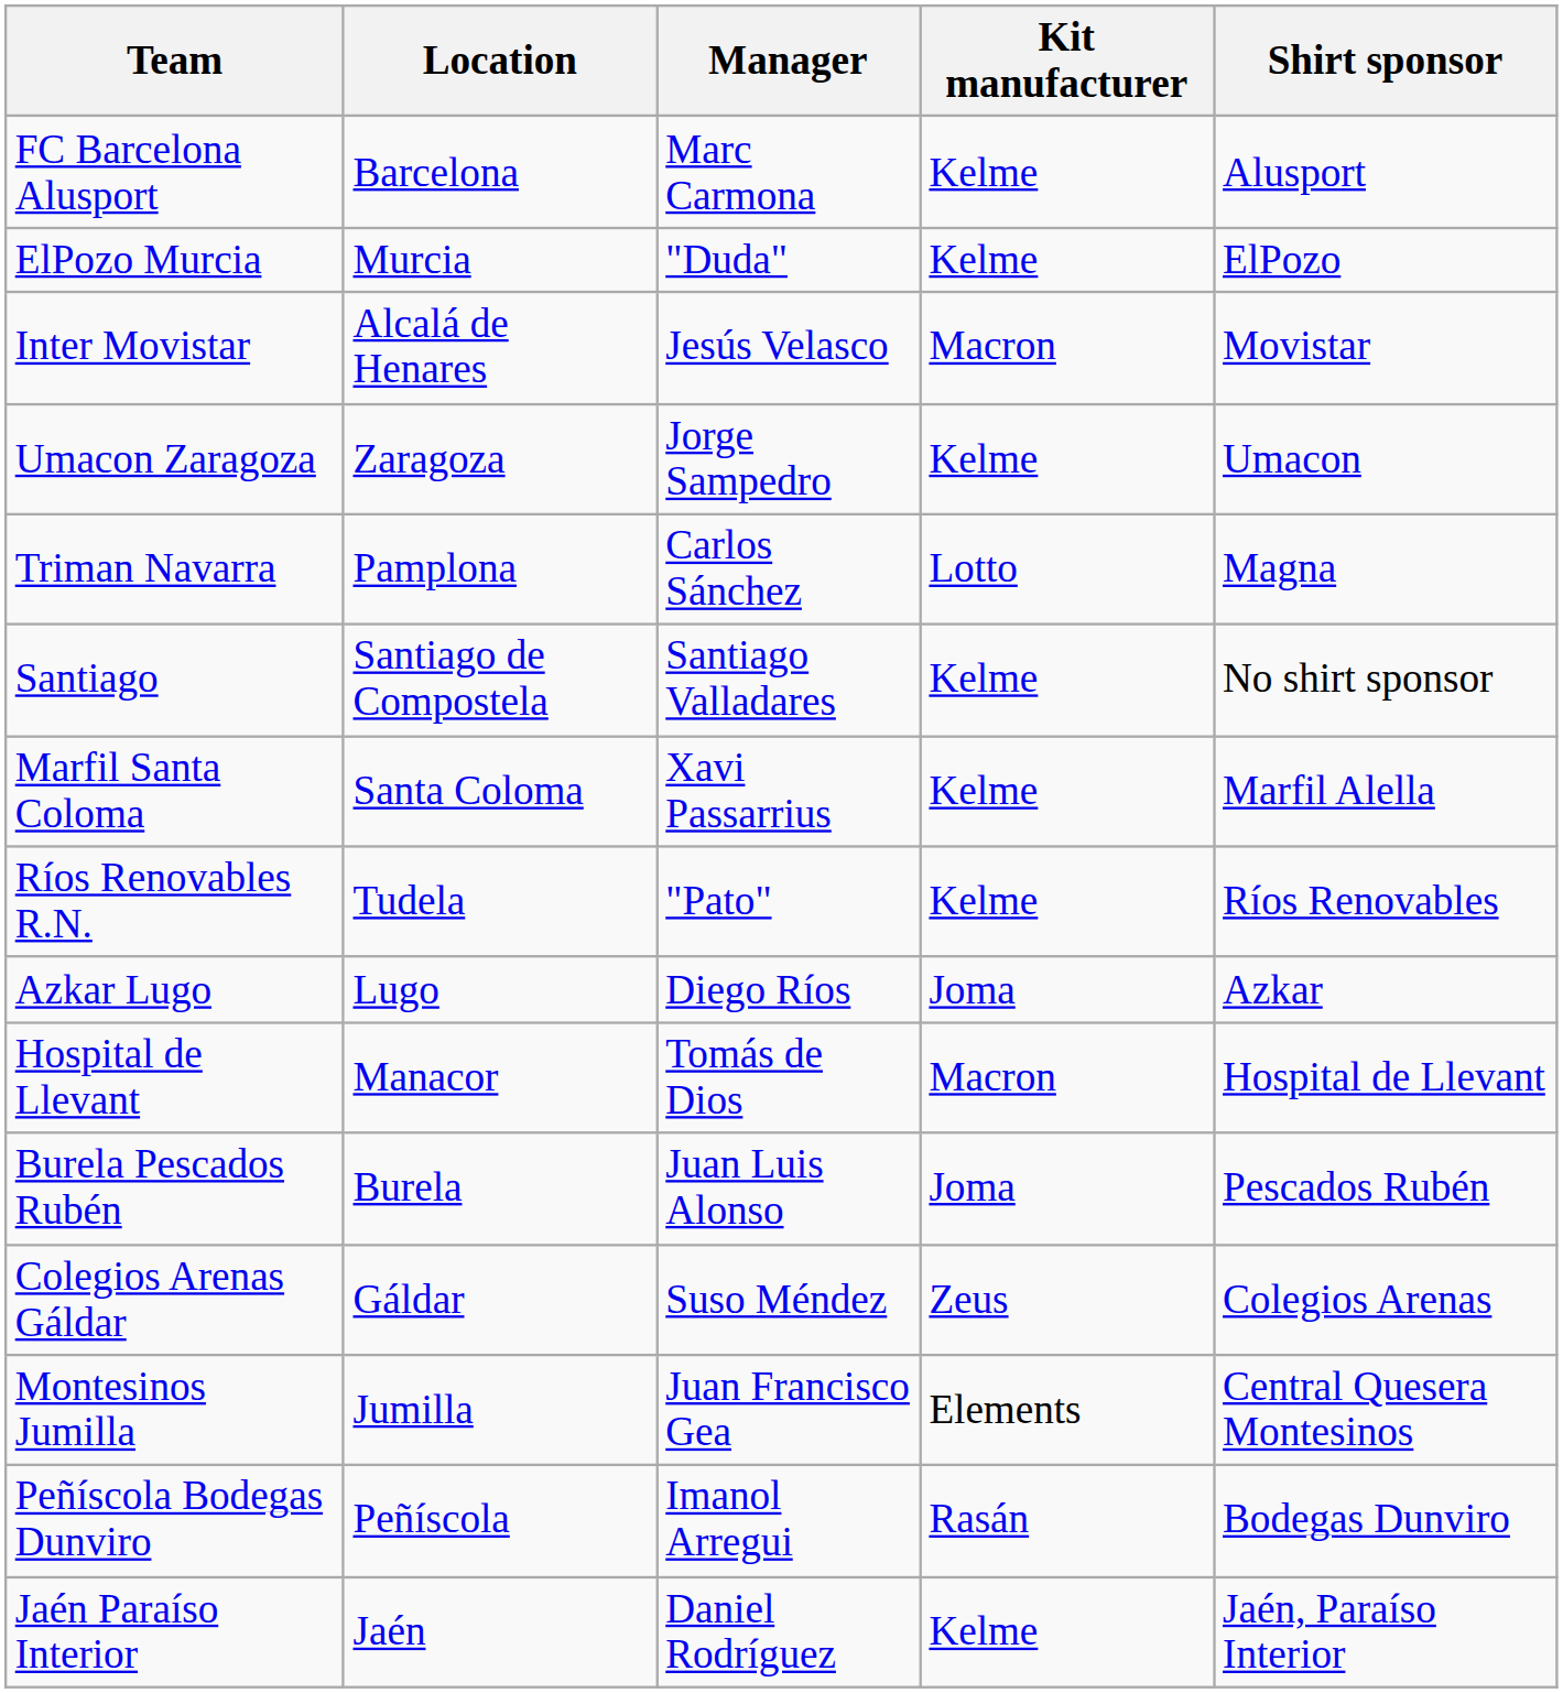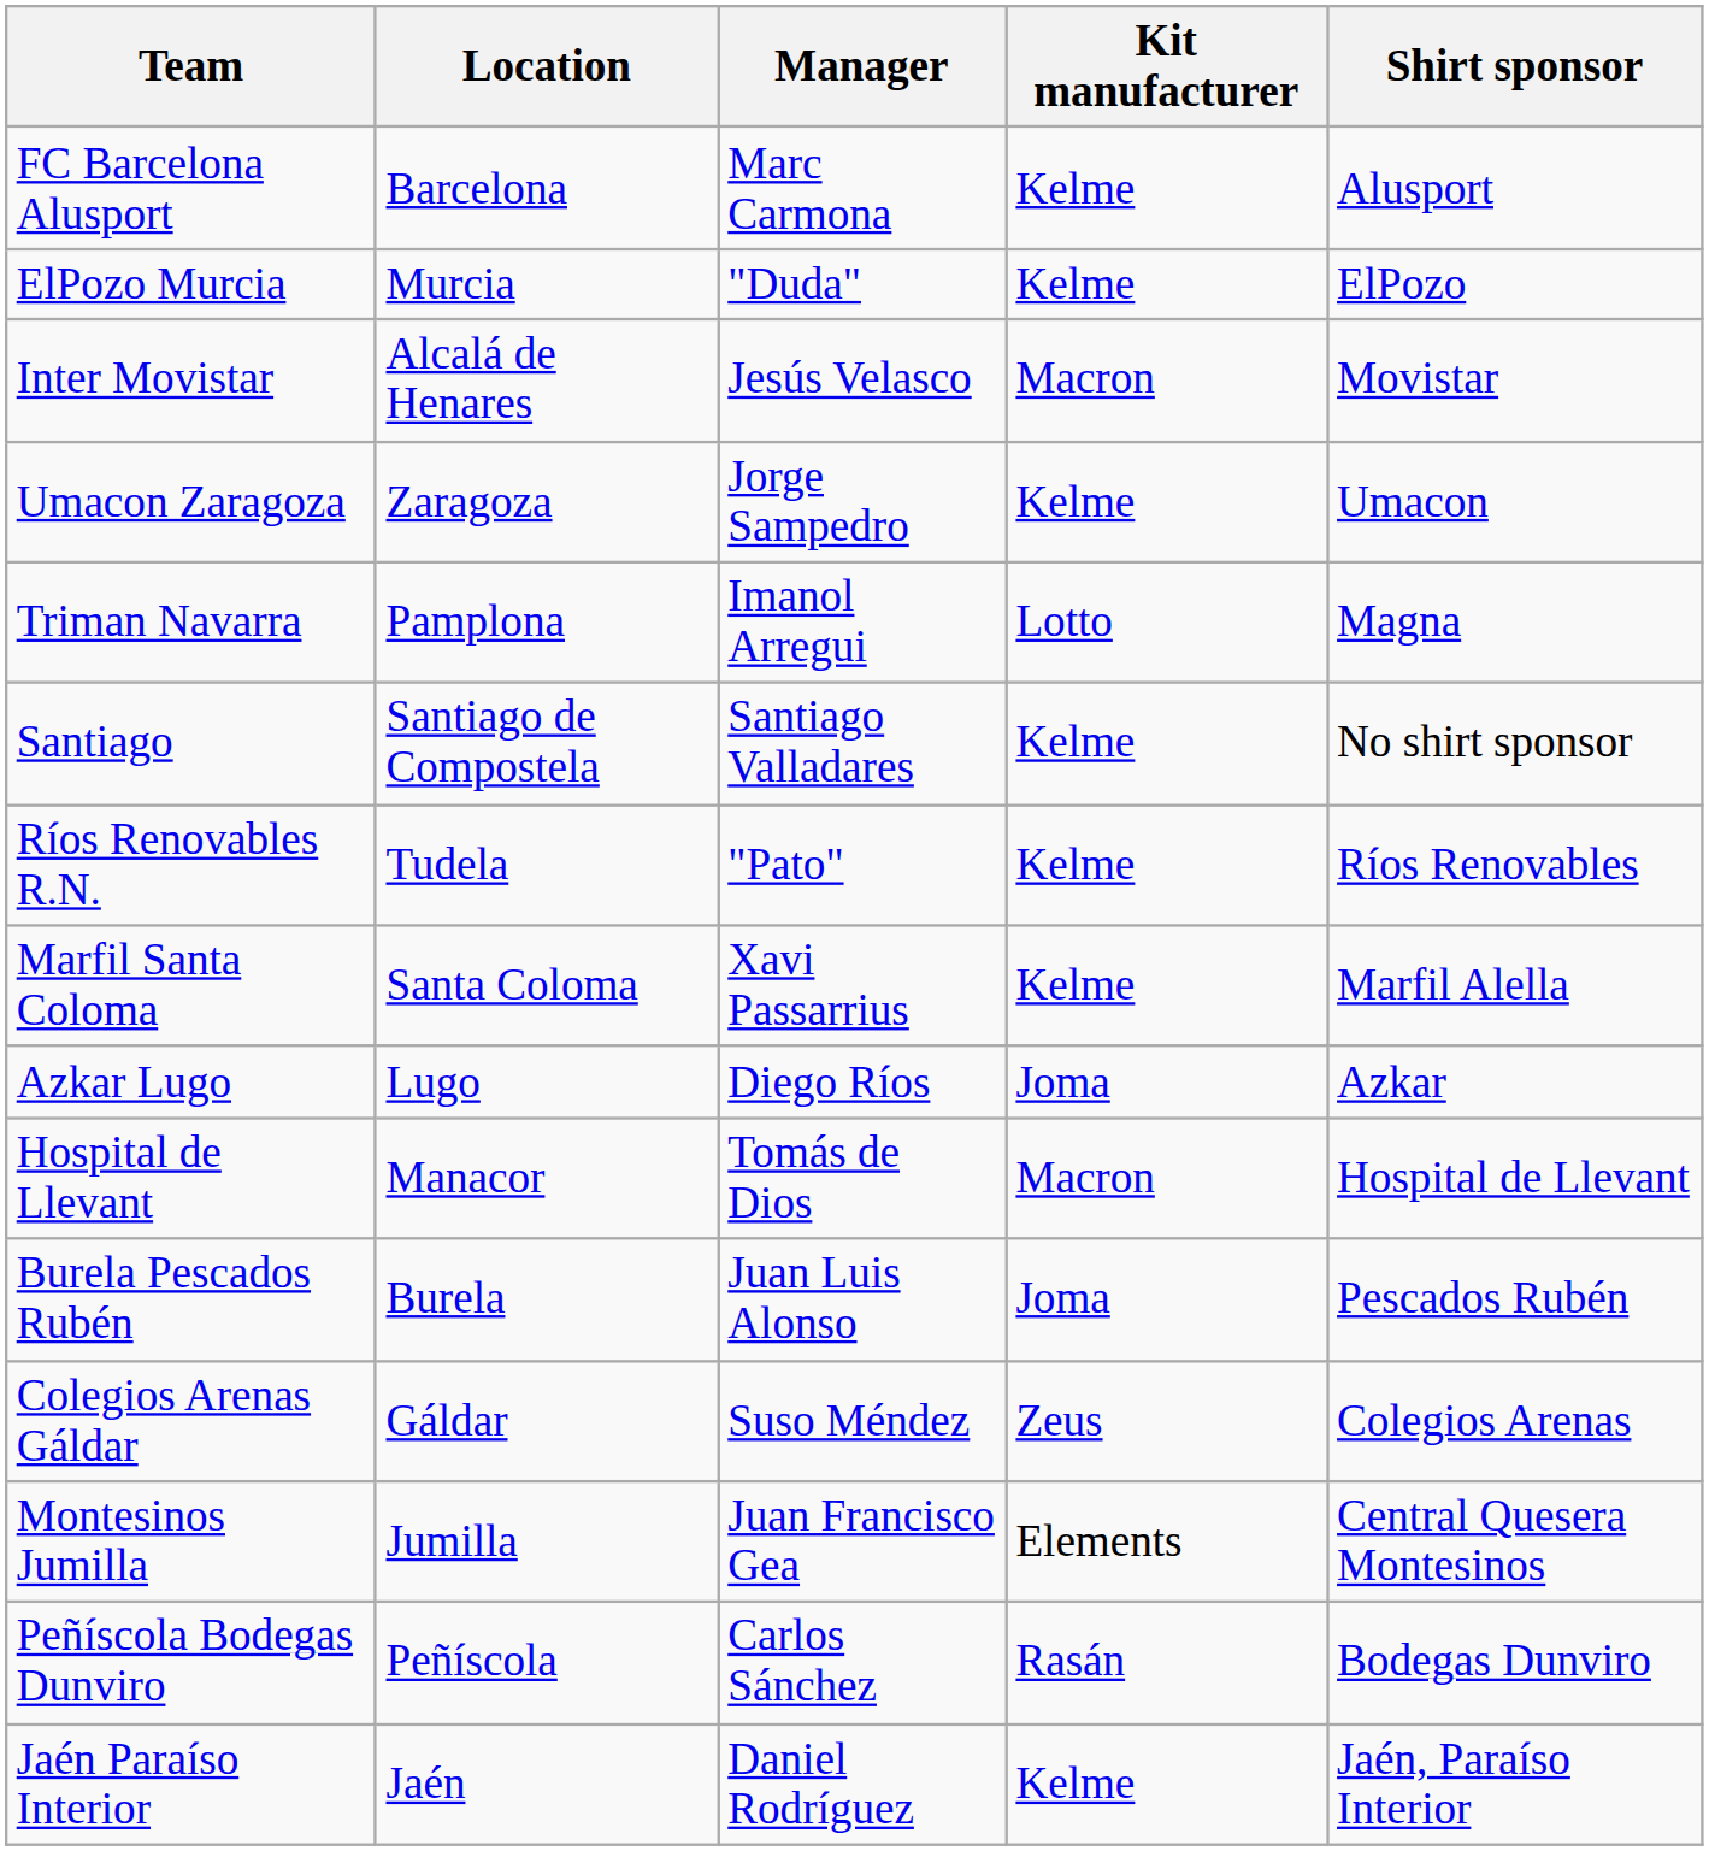 <table class="wikitable sortable">
 <tr>
 <th>Team</th>
 <th>Location</th>
 <th>Manager</th>
 <th>Kit manufacturer</th>
 <th>Shirt sponsor</th>
 </tr>
 <tr>
 <td><a href='#'>FC Barcelona Alusport</a></td>
 <td><a href='#'>Barcelona</a></td>
 <td><a href='#'>Marc Carmona</a></td>
 <td><a href='#'>Kelme</a></td>
 <td><a href='#'>Alusport</a></td>
 </tr>
 <tr>
 <td><a href='#'>ElPozo Murcia</a></td>
 <td><a href='#'>Murcia</a></td>
 <td><a href='#'>"Duda"</a></td>
 <td><a href='#'>Kelme</a></td>
 <td><a href='#'>ElPozo</a></td>
 </tr>
 <tr>
 <td><a href='#'>Inter Movistar</a></td>
 <td><a href='#'>Alcalá de Henares</a></td>
 <td><a href='#'>Jesús Velasco</a></td>
 <td><a href='#'>Macron</a></td>
 <td><a href='#'>Movistar</a></td>
 </tr>
 <tr>
 <td><a href='#'>Umacon Zaragoza</a></td>
 <td><a href='#'>Zaragoza</a></td>
 <td><a href='#'>Jorge Sampedro</a></td>
 <td><a href='#'>Kelme</a></td>
 <td><a href='#'>Umacon</a></td>
 </tr>
 <tr>
 <td><a href='#'>Triman Navarra</a></td>
 <td><a href='#'>Pamplona</a></td>
-<td><a href='#'>Carlos Sánchez</a></td>
+<td><a href='#'>Imanol Arregui</a></td>
 <td><a href='#'>Lotto</a></td>
 <td><a href='#'>Magna</a></td>
 </tr>
 <tr>
 <td><a href='#'>Santiago</a></td>
 <td><a href='#'>Santiago de Compostela</a></td>
 <td><a href='#'>Santiago Valladares</a></td>
 <td><a href='#'>Kelme</a></td>
 <td>No shirt sponsor</td>
 </tr>
 <tr>
+<td><a href='#'>Ríos Renovables R.N.</a></td>
+<td><a href='#'>Tudela</a></td>
+<td><a href='#'>"Pato"</a></td>
+<td><a href='#'>Kelme</a></td>
+<td><a href='#'>Ríos Renovables</a></td>
+</tr>
+<tr>
 <td><a href='#'>Marfil Santa Coloma</a></td>
 <td><a href='#'>Santa Coloma</a></td>
 <td><a href='#'>Xavi Passarrius</a></td>
 <td><a href='#'>Kelme</a></td>
 <td><a href='#'>Marfil Alella</a></td>
-</tr>
-<tr>
-<td><a href='#'>Ríos Renovables R.N.</a></td>
-<td><a href='#'>Tudela</a></td>
-<td><a href='#'>"Pato"</a></td>
-<td><a href='#'>Kelme</a></td>
-<td><a href='#'>Ríos Renovables</a></td>
 </tr>
 <tr>
 <td><a href='#'>Azkar Lugo</a></td>
 <td><a href='#'>Lugo</a></td>
 <td><a href='#'>Diego Ríos</a></td>
 <td><a href='#'>Joma</a></td>
 <td><a href='#'>Azkar</a></td>
 </tr>
 <tr>
 <td><a href='#'>Hospital de Llevant</a></td>
 <td><a href='#'>Manacor</a></td>
 <td><a href='#'>Tomás de Dios</a></td>
 <td><a href='#'>Macron</a></td>
 <td><a href='#'>Hospital de Llevant</a></td>
 </tr>
 <tr>
 <td><a href='#'>Burela Pescados Rubén</a></td>
 <td><a href='#'>Burela</a></td>
 <td><a href='#'>Juan Luis Alonso</a></td>
 <td><a href='#'>Joma</a></td>
 <td><a href='#'>Pescados Rubén</a></td>
 </tr>
 <tr>
 <td><a href='#'>Colegios Arenas Gáldar</a></td>
 <td><a href='#'>Gáldar</a></td>
 <td><a href='#'>Suso Méndez</a></td>
 <td><a href='#'>Zeus</a></td>
 <td><a href='#'>Colegios Arenas</a></td>
 </tr>
 <tr>
 <td><a href='#'>Montesinos Jumilla</a></td>
 <td><a href='#'>Jumilla</a></td>
 <td><a href='#'>Juan Francisco Gea</a></td>
 <td>Elements</td>
 <td><a href='#'>Central Quesera Montesinos</a></td>
 </tr>
 <tr>
 <td><a href='#'>Peñíscola Bodegas Dunviro</a></td>
 <td><a href='#'>Peñíscola</a></td>
-<td><a href='#'>Imanol Arregui</a></td>
+<td><a href='#'>Carlos Sánchez</a></td>
 <td><a href='#'>Rasán</a></td>
 <td><a href='#'>Bodegas Dunviro</a></td>
 </tr>
 <tr>
 <td><a href='#'>Jaén Paraíso Interior</a></td>
 <td><a href='#'>Jaén</a></td>
 <td><a href='#'>Daniel Rodríguez</a></td>
 <td><a href='#'>Kelme</a></td>
 <td><a href='#'>Jaén, Paraíso Interior</a></td>
 </tr>
 </table>
